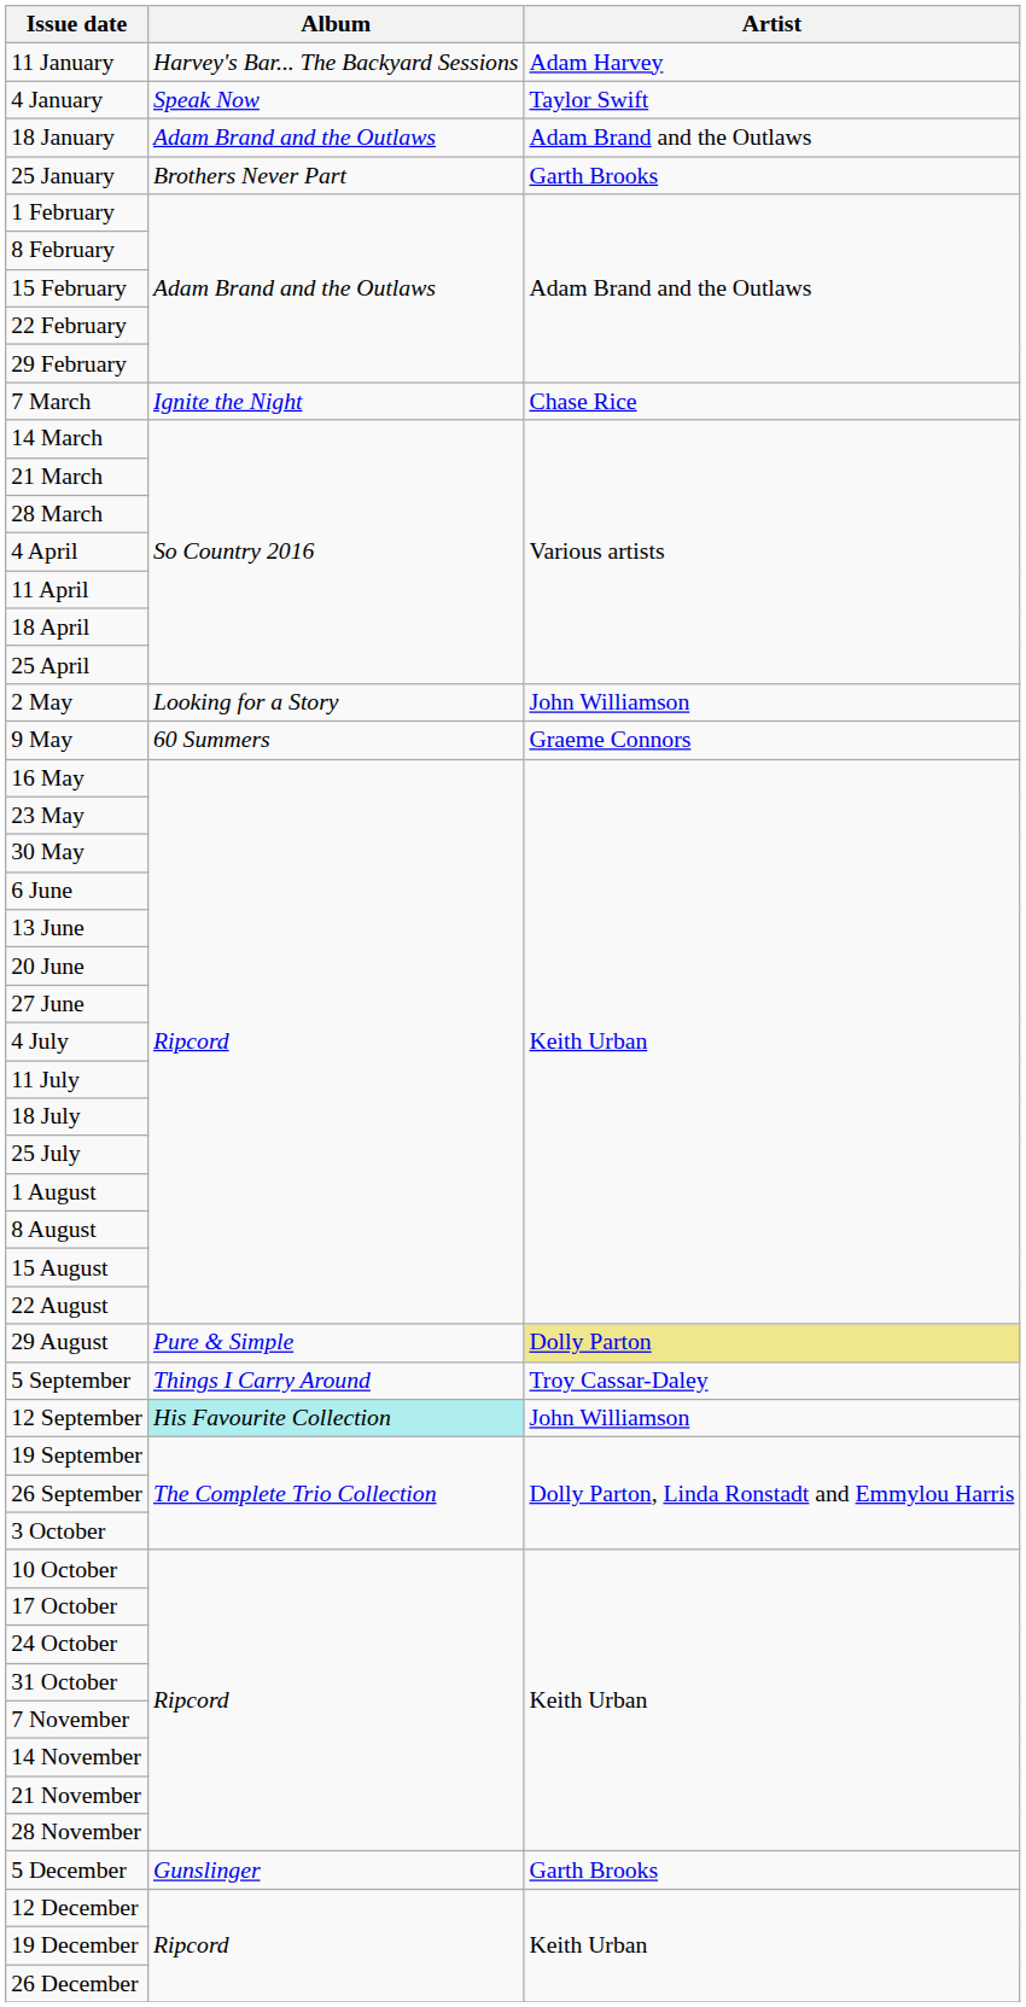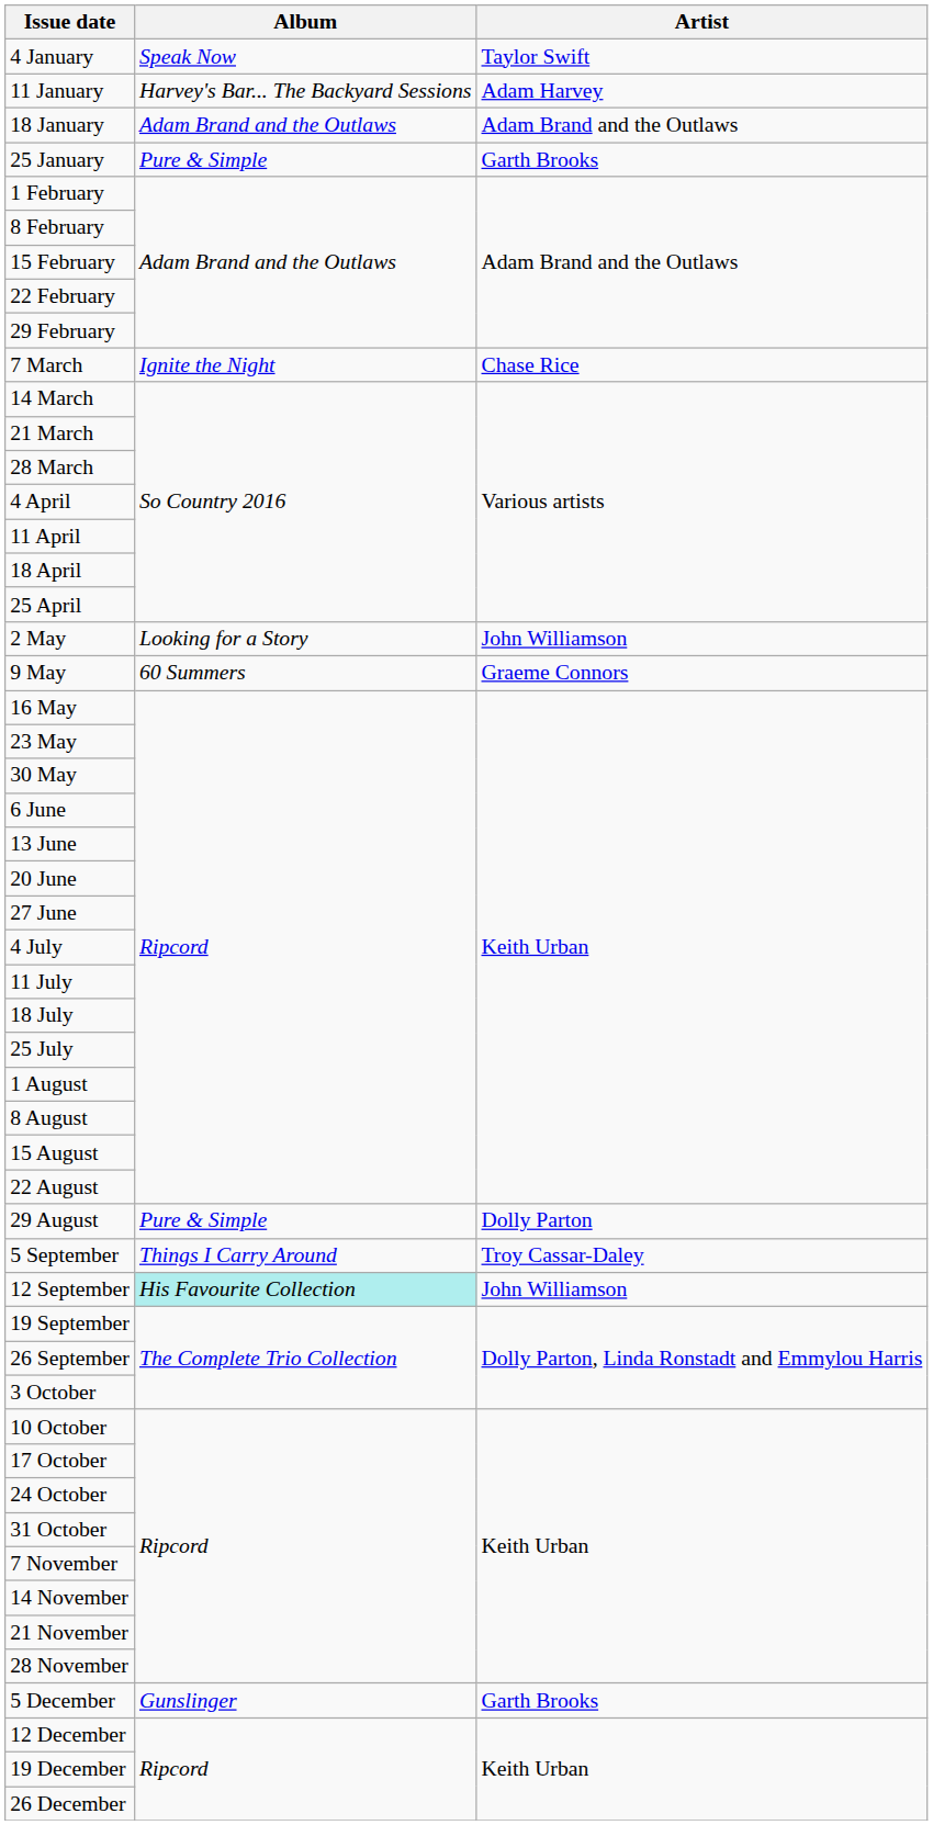 <table class=wikitable>
 <tr>
 <th>Issue date</th>
 <th>Album</th>
 <th>Artist</th>
 </tr>
 <tr>
+<td>4 January</td>
+<td><em><a href='#'>Speak Now</a></em></td>
+<td><a href='#'>Taylor Swift</a></td>
+</tr>
+<tr>
 <td>11 January</td>
 <td><em>Harvey's Bar... The Backyard Sessions</em></td>
 <td><a href='#'>Adam Harvey</a></td>
-</tr>
-<tr>
-<td>4 January</td>
-<td><em><a href='#'>Speak Now</a></em></td>
-<td><a href='#'>Taylor Swift</a></td>
 </tr>
 <tr>
 <td>18 January</td>
 <td><em><a href='#'>Adam Brand and the Outlaws</a></em></td>
 <td><a href='#'>Adam Brand</a> and the Outlaws</td>
 </tr>
 <tr>
 <td>25 January</td>
-<td><em>Brothers Never Part</em></td>
+<td><em><a href='#'>Pure & Simple</a></em></td>
 <td><a href='#'>Garth Brooks</a></td>
 </tr>
 <tr>
 <td>1 February</td>
 <td rowspan="5"><em>Adam Brand and the Outlaws</em></td>
 <td rowspan="5">Adam Brand and the Outlaws</td>
 </tr>
 <tr>
 <td>8 February</td>
 </tr>
 <tr>
 <td>15 February</td>
 </tr>
 <tr>
 <td>22 February</td>
 </tr>
 <tr>
 <td>29 February</td>
 </tr>
 <tr>
 <td>7 March</td>
 <td><em><a href='#'>Ignite the Night</a></em></td>
 <td><a href='#'>Chase Rice</a></td>
 </tr>
 <tr>
 <td>14 March</td>
 <td rowspan="7"><em>So Country 2016</em></td>
 <td rowspan="7">Various artists</td>
 </tr>
 <tr>
 <td>21 March</td>
 </tr>
 <tr>
 <td>28 March</td>
 </tr>
 <tr>
 <td>4 April</td>
 </tr>
 <tr>
 <td>11 April</td>
 </tr>
 <tr>
 <td>18 April</td>
 </tr>
 <tr>
 <td>25 April</td>
 </tr>
 <tr>
 <td>2 May</td>
 <td><em>Looking for a Story</em></td>
 <td><a href='#'>John Williamson</a></td>
 </tr>
 <tr>
 <td>9 May</td>
 <td><em>60 Summers</em></td>
 <td><a href='#'>Graeme Connors</a></td>
 </tr>
 <tr>
 <td>16 May</td>
 <td rowspan="15"><em><a href='#'>Ripcord</a></em></td>
 <td rowspan="15"><a href='#'>Keith Urban</a></td>
 </tr>
 <tr>
 <td>23 May</td>
 </tr>
 <tr>
 <td>30 May</td>
 </tr>
 <tr>
 <td>6 June</td>
 </tr>
 <tr>
 <td>13 June</td>
 </tr>
 <tr>
 <td>20 June</td>
 </tr>
 <tr>
 <td>27 June</td>
 </tr>
 <tr>
 <td>4 July</td>
 </tr>
 <tr>
 <td>11 July</td>
 </tr>
 <tr>
 <td>18 July</td>
 </tr>
 <tr>
 <td>25 July</td>
 </tr>
 <tr>
 <td>1 August</td>
 </tr>
 <tr>
 <td>8 August</td>
 </tr>
 <tr>
 <td>15 August</td>
 </tr>
 <tr>
 <td>22 August</td>
 </tr>
 <tr>
 <td>29 August</td>
 <td><em><a href='#'>Pure & Simple</a></em></td>
-<td style="background: khaki;"><a href='#'>Dolly Parton</a></td>
+<td><a href='#'>Dolly Parton</a></td>
 </tr>
 <tr>
 <td>5 September</td>
 <td><em><a href='#'>Things I Carry Around</a></em></td>
 <td><a href='#'>Troy Cassar-Daley</a></td>
 </tr>
 <tr>
 <td>12 September</td>
 <td style="background: paleturquoise;"><em>His Favourite Collection</em></td>
 <td><a href='#'>John Williamson</a></td>
 </tr>
 <tr>
 <td>19 September</td>
 <td rowspan="3"><em><a href='#'>The Complete Trio Collection</a></em></td>
 <td rowspan="3"><a href='#'>Dolly Parton</a>, <a href='#'>Linda Ronstadt</a> and <a href='#'>Emmylou Harris</a></td>
 </tr>
 <tr>
 <td>26 September</td>
 </tr>
 <tr>
 <td>3 October</td>
 </tr>
 <tr>
 <td>10 October</td>
 <td rowspan="8"><em>Ripcord</em></td>
 <td rowspan="8">Keith Urban</td>
 </tr>
 <tr>
 <td>17 October</td>
 </tr>
 <tr>
 <td>24 October</td>
 </tr>
 <tr>
 <td>31 October</td>
 </tr>
 <tr>
 <td>7 November</td>
 </tr>
 <tr>
 <td>14 November</td>
 </tr>
 <tr>
 <td>21 November</td>
 </tr>
 <tr>
 <td>28 November</td>
 </tr>
 <tr>
 <td>5 December</td>
 <td><em><a href='#'>Gunslinger</a></em></td>
 <td><a href='#'>Garth Brooks</a></td>
 </tr>
 <tr>
 <td>12 December</td>
 <td rowspan="3"><em>Ripcord</em></td>
 <td rowspan="3">Keith Urban</td>
 </tr>
 <tr>
 <td>19 December</td>
 </tr>
 <tr>
 <td>26 December</td>
 </tr>
 </table>
